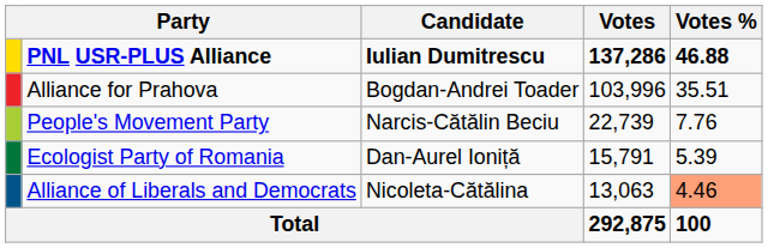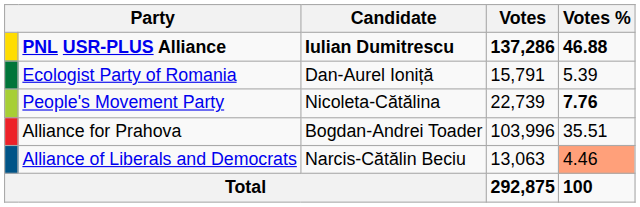 <table class="wikitable">
 <tr>
 <th colspan="2">Party</th>
 <th>Candidate</th>
 <th>Votes</th>
 <th>Votes %</th>
 </tr>
 <tr>
 <td style="background:#ffdd00;" width="5"></td>
 <td><a href='#'><strong>PNL</strong></a> <strong><a href='#'>USR-PLUS</a> Alliance</strong></td>
 <td><strong>Iulian Dumitrescu</strong></td>
 <td><strong>137,286</strong></td>
 <td><strong>46.88</strong></td>
 </tr>
 <tr>
+<td style="background:#00753a;" width="5"></td>
+<td><a href='#'>Ecologist Party of Romania</a></td>
+<td>Dan-Aurel Ioniță</td>
+<td>15,791</td>
+<td>5.39</td>
+</tr>
+<tr>
+<td style="background:#a7cf35;" width="5"></td>
+<td><a href='#'>People's Movement Party</a></td>
+<td>Nicoleta-Cătălina</td>
+<td>22,739</td>
+<td><strong>7.76</strong></td>
+</tr>
+<tr>
 <td style="background:#ed2128;" width="5"></td>
 <td>Alliance for Prahova</td>
 <td>Bogdan-Andrei Toader</td>
 <td>103,996</td>
 <td>35.51</td>
 </tr>
 <tr>
-<td style="background:#a7cf35;" width="5"></td>
-<td><a href='#'>People's Movement Party</a></td>
-<td>Narcis-Cătălin Beciu</td>
-<td>22,739</td>
-<td>7.76</td>
-</tr>
-<tr>
-<td style="background:#00753a;" width="5"></td>
-<td><a href='#'>Ecologist Party of Romania</a></td>
-<td>Dan-Aurel Ioniță</td>
-<td>15,791</td>
-<td>5.39</td>
-</tr>
-<tr>
 <td style="background:#005487;" width="5"></td>
 <td><a href='#'>Alliance of Liberals and Democrats</a></td>
-<td>Nicoleta-Cătălina</td>
+<td>Narcis-Cătălin Beciu</td>
 <td>13,063</td>
 <td style="background: lightsalmon;">4.46</td>
 </tr>
 <tr>
 <th colspan="3">Total</th>
 <td><strong>292,875</strong></td>
 <td><strong>100</strong></td>
 </tr>
 </table>
